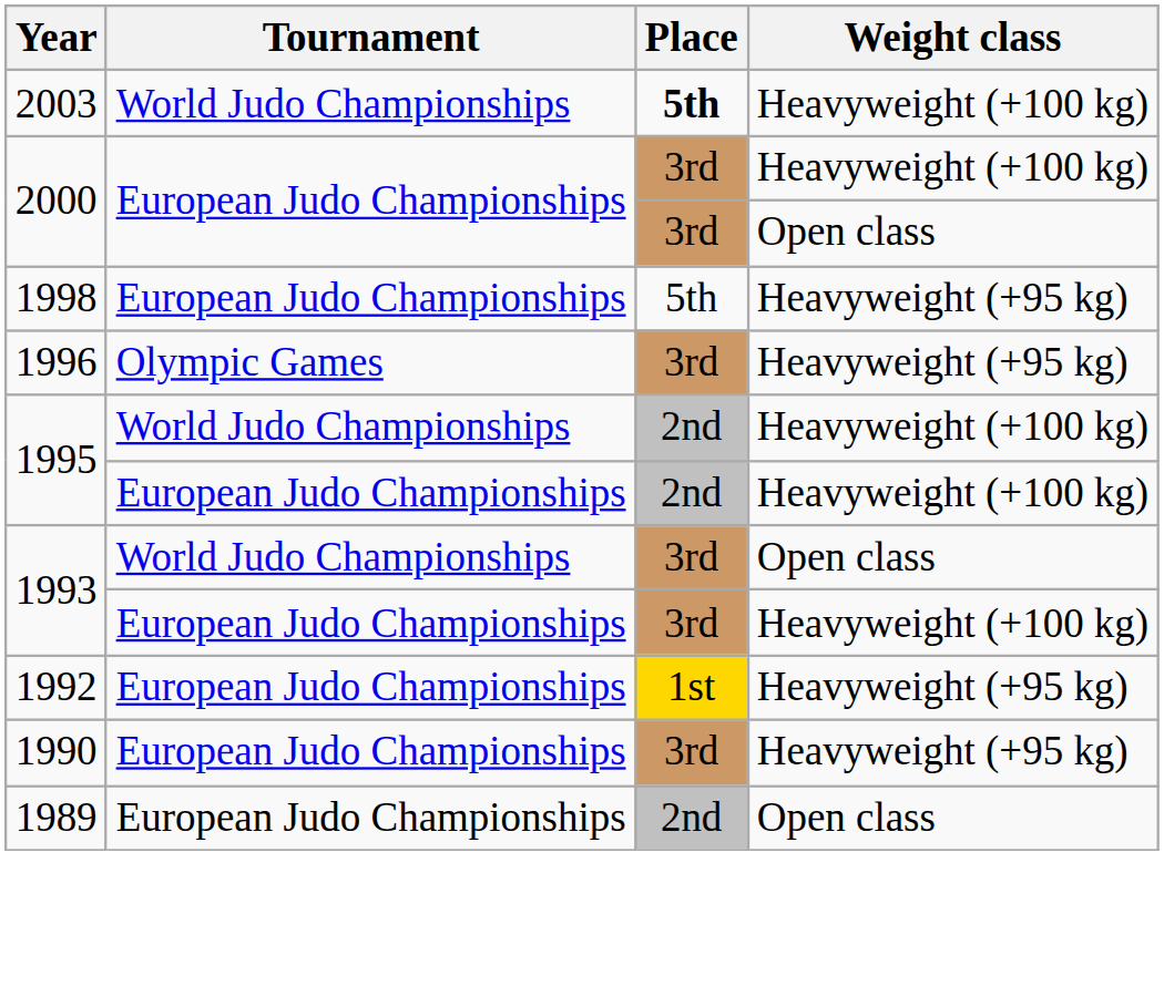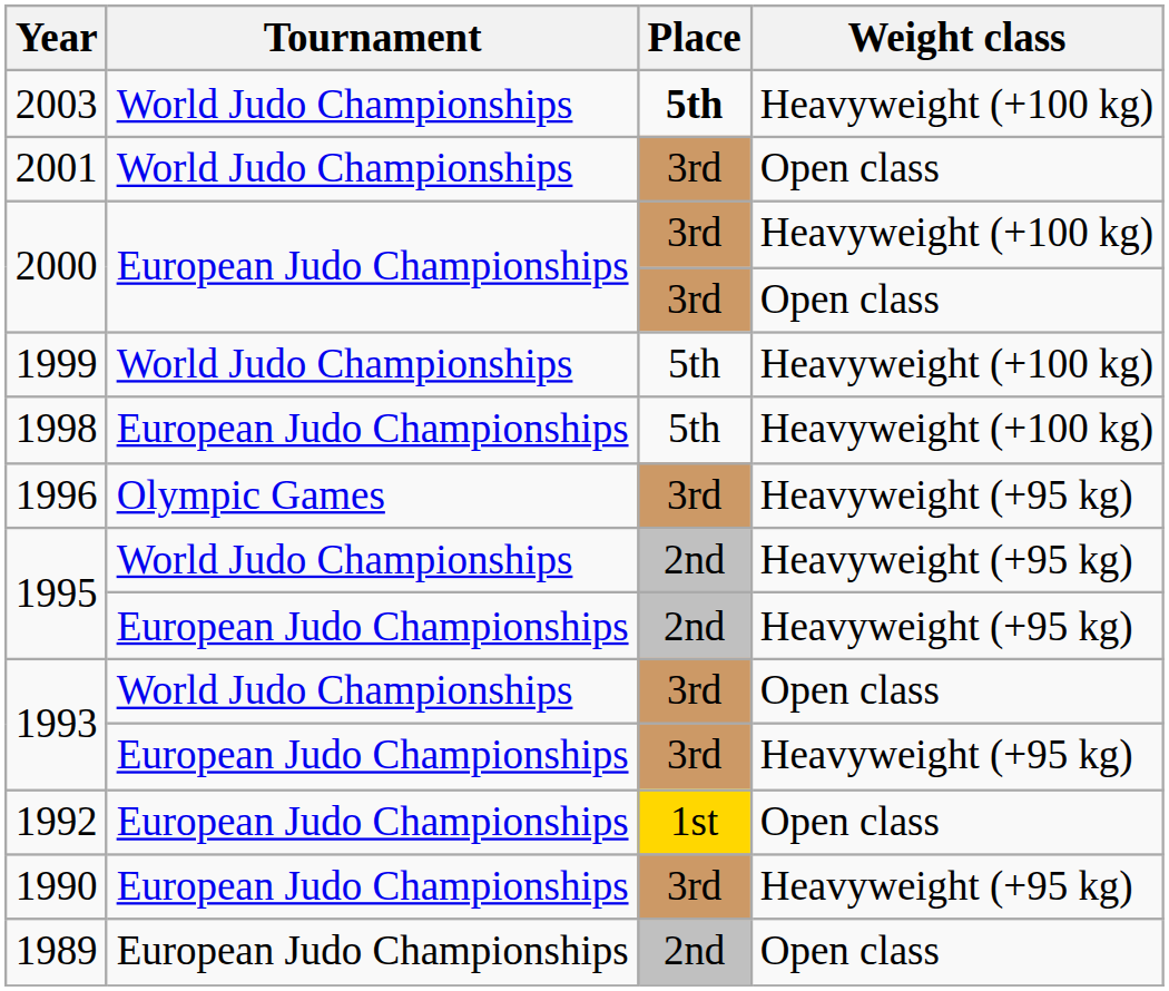 <table class=wikitable>
 <tr>
 <th>Year</th>
 <th>Tournament</th>
 <th>Place</th>
 <th>Weight class</th>
 </tr>
 <tr>
 <td>2003</td>
 <td><a href='#'>World Judo Championships</a></td>
 <td align="center"><strong>5th</strong></td>
 <td>Heavyweight (+100 kg)</td>
 </tr>
 <tr>
+<td>2001</td>
+<td><a href='#'>World Judo Championships</a></td>
+<td bgcolor="cc9966" align="center">3rd</td>
+<td>Open class</td>
+</tr>
+<tr>
 <td rowspan=2>2000</td>
 <td rowspan=2><a href='#'>European Judo Championships</a></td>
 <td bgcolor="cc9966" align="center">3rd</td>
 <td>Heavyweight (+100 kg)</td>
 </tr>
 <tr>
 <td bgcolor="cc9966" align="center">3rd</td>
 <td>Open class</td>
 </tr>
 <tr>
+<td>1999</td>
+<td><a href='#'>World Judo Championships</a></td>
+<td align="center">5th</td>
+<td>Heavyweight (+100 kg)</td>
+</tr>
+<tr>
 <td>1998</td>
 <td><a href='#'>European Judo Championships</a></td>
 <td align="center">5th</td>
-<td>Heavyweight (+95 kg)</td>
+<td>Heavyweight (+100 kg)</td>
 </tr>
 <tr>
 <td>1996</td>
 <td><a href='#'>Olympic Games</a></td>
 <td bgcolor="cc9966" align="center">3rd</td>
 <td>Heavyweight (+95 kg)</td>
 </tr>
 <tr>
 <td rowspan=2>1995</td>
 <td><a href='#'>World Judo Championships</a></td>
 <td bgcolor="silver" align="center">2nd</td>
-<td>Heavyweight (+100 kg)</td>
+<td>Heavyweight (+95 kg)</td>
 </tr>
 <tr>
 <td><a href='#'>European Judo Championships</a></td>
 <td bgcolor="silver" align="center">2nd</td>
-<td>Heavyweight (+100 kg)</td>
+<td>Heavyweight (+95 kg)</td>
 </tr>
 <tr>
 <td rowspan=2>1993</td>
 <td><a href='#'>World Judo Championships</a></td>
 <td bgcolor="cc9966" align="center">3rd</td>
 <td>Open class</td>
 </tr>
 <tr>
 <td><a href='#'>European Judo Championships</a></td>
 <td bgcolor="cc9966" align="center">3rd</td>
-<td>Heavyweight (+100 kg)</td>
+<td>Heavyweight (+95 kg)</td>
 </tr>
 <tr>
 <td>1992</td>
 <td><a href='#'>European Judo Championships</a></td>
 <td bgcolor="gold" align="center">1st</td>
-<td>Heavyweight (+95 kg)</td>
+<td>Open class</td>
 </tr>
 <tr>
 <td>1990</td>
 <td><a href='#'>European Judo Championships</a></td>
 <td bgcolor="cc9966" align="center">3rd</td>
 <td>Heavyweight (+95 kg)</td>
 </tr>
 <tr>
 <td>1989</td>
 <td>European Judo Championships</td>
 <td bgcolor="silver" align="center">2nd</td>
 <td>Open class</td>
 </tr>
 </table>
